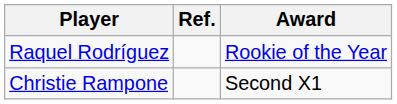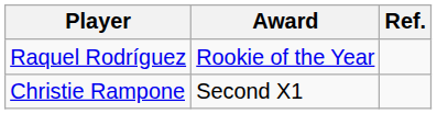 <table class="wikitable">
 <tr>
 <th>Player</th>
+<th>Award</th>
 <th>Ref.</th>
-<th>Award</th>
 </tr>
 <tr>
 <td> <a href='#'>Raquel Rodríguez</a></td>
+<td><a href='#'>Rookie of the Year</a></td>
 <td></td>
-<td><a href='#'>Rookie of the Year</a></td>
 </tr>
 <tr>
 <td> <a href='#'>Christie Rampone</a></td>
+<td>Second X1</td>
 <td></td>
-<td>Second X1</td>
 </tr>
 </table>
